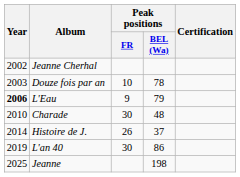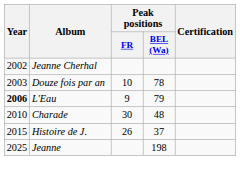 <table class="wikitable">
 <tr>
 <th align="center" rowspan="2" width="10">Year</th>
 <th align="center" rowspan="2" width="120">Album</th>
 <th align="center" colspan="2" width="20">Peak positions</th>
 <th align="center" rowspan="2" width="70">Certification</th>
 </tr>
 <tr>
 <th scope="col" style="width:3em;font-size:90%;"><a href='#'>FR</a><br></th>
 <th scope="col" style="width:3em;font-size:90%;"><a href='#'>BEL<br>(Wa)</a><br></th>
 </tr>
 <tr>
 <td style="text-align:center;">2002</td>
 <td><em>Jeanne Cherhal</em></td>
 <td style="text-align:center;"></td>
 <td style="text-align:center;"></td>
 <td style="text-align:center;"></td>
 </tr>
 <tr>
 <td style="text-align:center;">2003</td>
 <td><em>Douze fois par an</em></td>
 <td style="text-align:center;">10</td>
 <td style="text-align:center;">78</td>
 <td style="text-align:center;"></td>
 </tr>
 <tr>
 <td style="text-align:center;"><strong>2006</strong></td>
 <td><em>L'Eau </em></td>
 <td style="text-align:center;">9</td>
 <td style="text-align:center;">79</td>
 <td style="text-align:center;"></td>
 </tr>
 <tr>
 <td style="text-align:center;">2010</td>
 <td><em>Charade</em></td>
 <td style="text-align:center;">30</td>
 <td style="text-align:center;">48</td>
 <td style="text-align:center;"></td>
 </tr>
 <tr>
-<td style="text-align:center;">2014</td>
+<td style="text-align:center;">2015</td>
 <td><em>Histoire de J.</em></td>
 <td style="text-align:center;">26</td>
 <td style="text-align:center;">37</td>
-<td style="text-align:center;"></td>
-</tr>
-<tr>
-<td style="text-align:center;">2019</td>
-<td><em>L'an 40</em></td>
-<td style="text-align:center;">30</td>
-<td style="text-align:center;">86</td>
 <td style="text-align:center;"></td>
 </tr>
 <tr>
 <td style="text-align:center;">2025</td>
 <td><em>Jeanne</em></td>
 <td style="text-align:center;"></td>
 <td style="text-align:center;">198</td>
 <td></td>
 </tr>
 </table>
